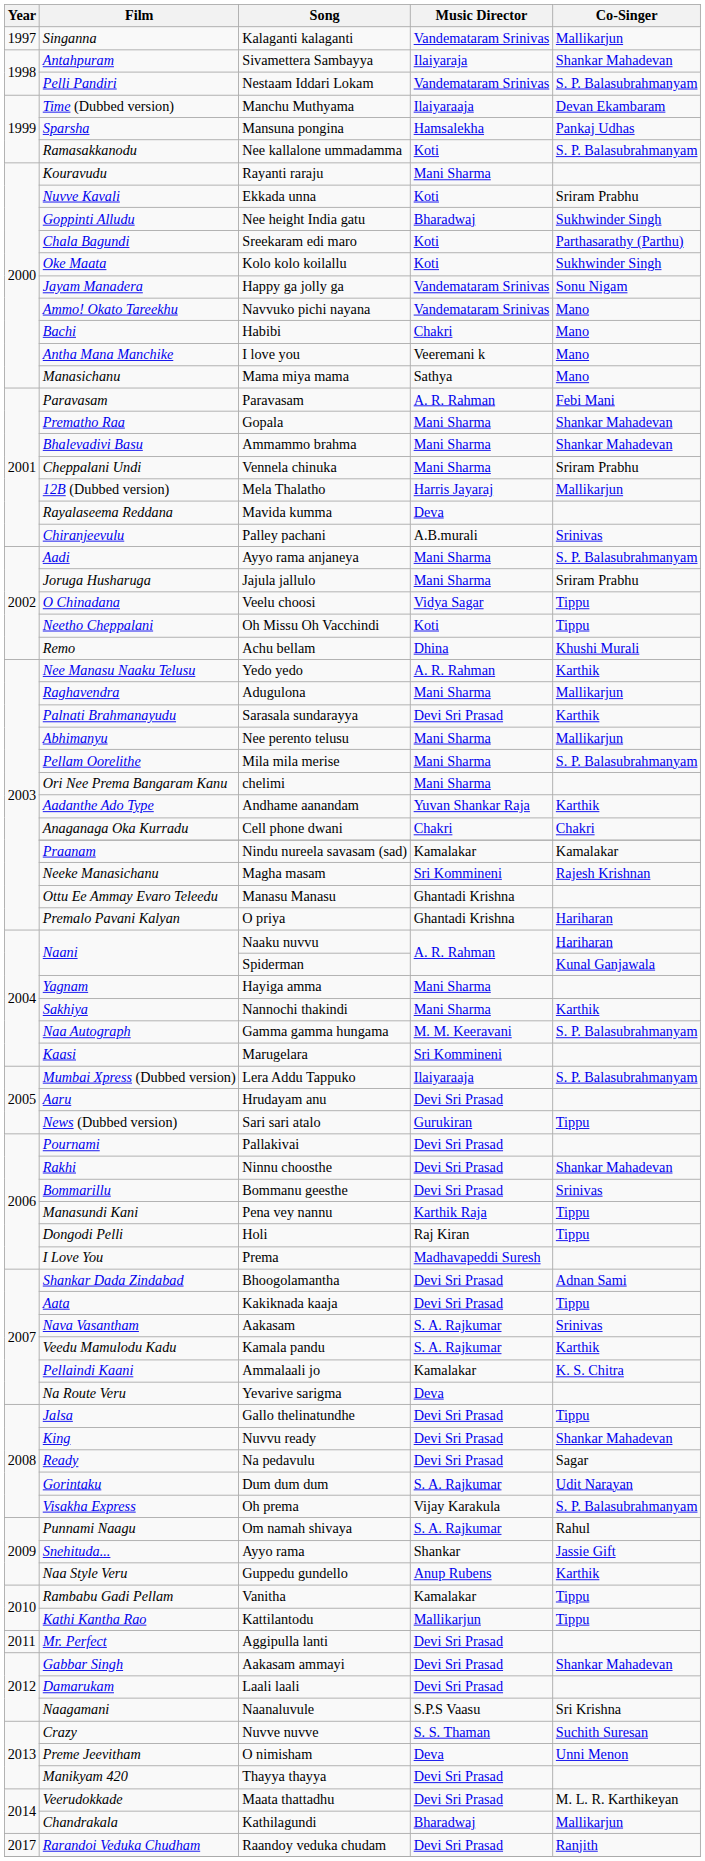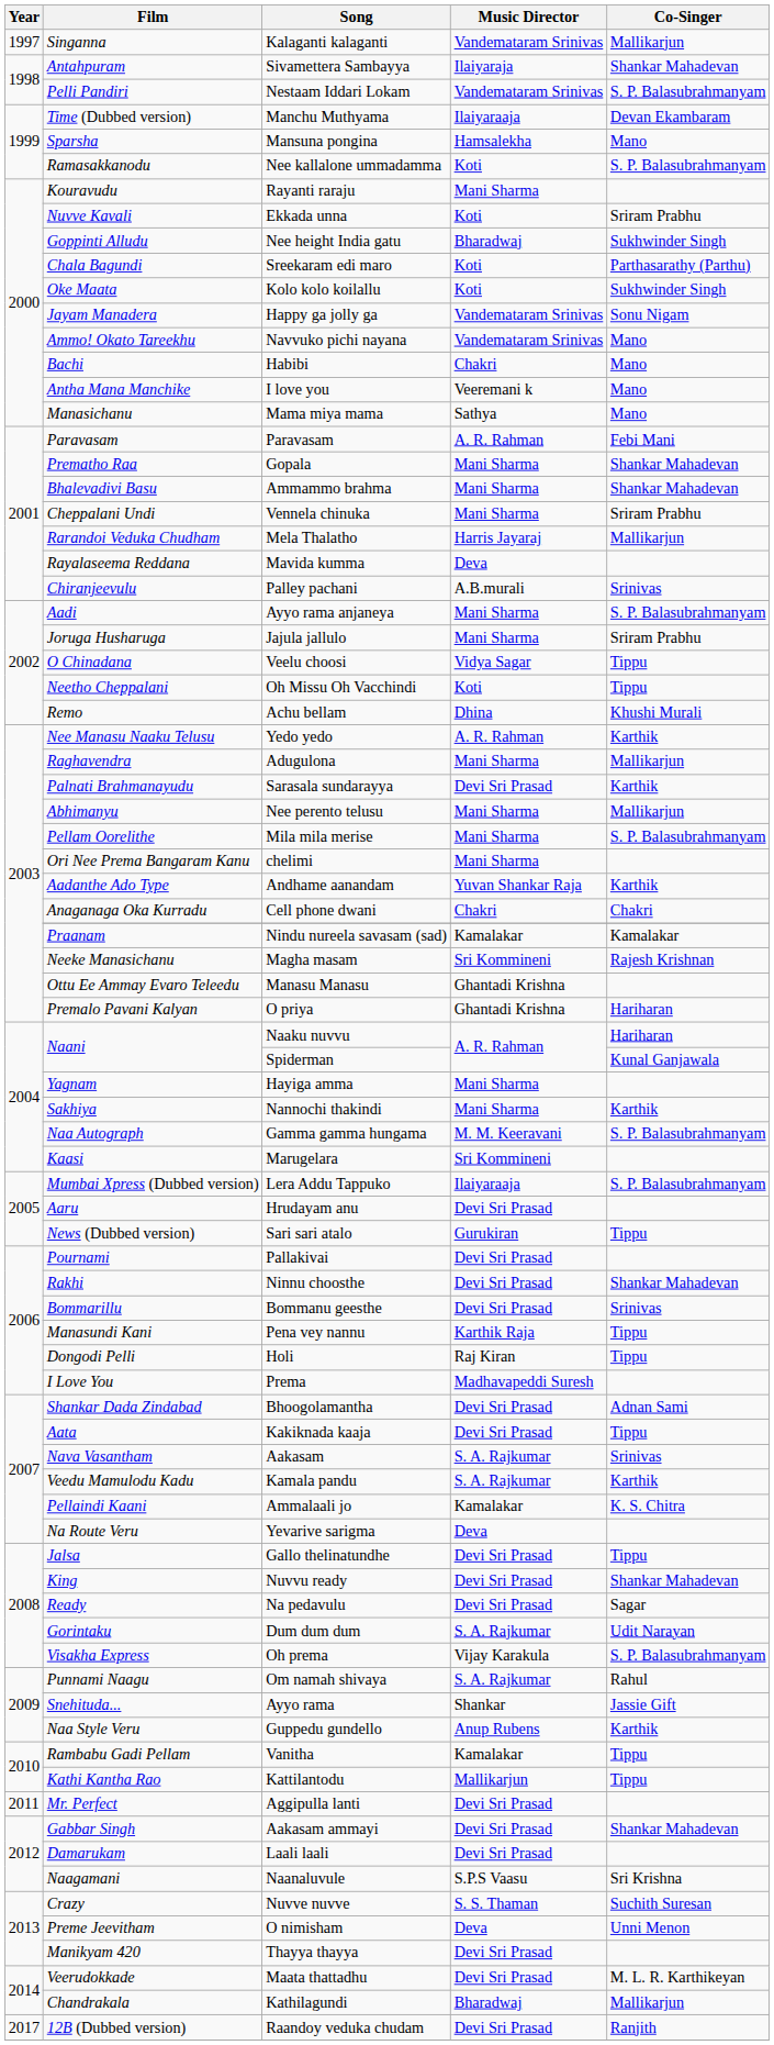 <table class="wikitable">
 <tr>
 <th>Year</th>
 <th>Film</th>
 <th>Song</th>
 <th>Music Director</th>
 <th>Co-Singer</th>
 </tr>
 <tr>
 <td>1997</td>
 <td><em>Singanna</em></td>
 <td>Kalaganti kalaganti</td>
 <td><a href='#'>Vandemataram Srinivas</a></td>
 <td><a href='#'>Mallikarjun</a></td>
 </tr>
 <tr>
 <td rowspan="2">1998</td>
 <td><em><a href='#'>Antahpuram</a></em></td>
 <td>Sivamettera Sambayya</td>
 <td><a href='#'>Ilaiyaraja</a></td>
 <td><a href='#'>Shankar Mahadevan</a></td>
 </tr>
 <tr>
 <td><em><a href='#'>Pelli Pandiri</a></em></td>
 <td>Nestaam Iddari Lokam</td>
 <td><a href='#'>Vandemataram Srinivas</a></td>
 <td><a href='#'>S. P. Balasubrahmanyam</a></td>
 </tr>
 <tr>
 <td rowspan="3">1999</td>
 <td><em><a href='#'>Time</a></em> (Dubbed version)</td>
 <td>Manchu Muthyama</td>
 <td><a href='#'>Ilaiyaraaja</a></td>
 <td><a href='#'>Devan Ekambaram</a></td>
 </tr>
 <tr>
 <td><a href='#'><em>Sparsha</em></a></td>
 <td>Mansuna pongina</td>
 <td><a href='#'>Hamsalekha</a></td>
-<td><a href='#'>Pankaj Udhas</a></td>
+<td><a href='#'>Mano</a></td>
 </tr>
 <tr>
 <td><em>Ramasakkanodu</em></td>
 <td>Nee kallalone ummadamma</td>
 <td><a href='#'>Koti</a></td>
 <td><a href='#'>S. P. Balasubrahmanyam</a></td>
 </tr>
 <tr>
 <td rowspan="10">2000</td>
 <td><em>Kouravudu</em></td>
 <td>Rayanti raraju</td>
 <td><a href='#'>Mani Sharma</a></td>
 <td></td>
 </tr>
 <tr>
 <td><em><a href='#'>Nuvve Kavali</a></em></td>
 <td>Ekkada unna</td>
 <td><a href='#'>Koti</a></td>
 <td>Sriram Prabhu</td>
 </tr>
 <tr>
 <td><em><a href='#'>Goppinti Alludu</a></em></td>
 <td>Nee height India gatu</td>
 <td><a href='#'>Bharadwaj</a></td>
 <td><a href='#'>Sukhwinder Singh</a></td>
 </tr>
 <tr>
 <td><em><a href='#'>Chala Bagundi</a></em></td>
 <td>Sreekaram edi maro</td>
 <td><a href='#'>Koti</a></td>
 <td><a href='#'>Parthasarathy (Parthu)</a></td>
 </tr>
 <tr>
 <td><em><a href='#'>Oke Maata</a></em></td>
 <td>Kolo kolo koilallu</td>
 <td><a href='#'>Koti</a></td>
 <td><a href='#'>Sukhwinder Singh</a></td>
 </tr>
 <tr>
 <td><em><a href='#'>Jayam Manadera</a></em></td>
 <td>Happy ga jolly ga</td>
 <td><a href='#'>Vandemataram Srinivas</a></td>
 <td><a href='#'>Sonu Nigam</a></td>
 </tr>
 <tr>
 <td><em><a href='#'>Ammo! Okato Tareekhu</a></em></td>
 <td>Navvuko pichi nayana</td>
 <td><a href='#'>Vandemataram Srinivas</a></td>
 <td><a href='#'>Mano</a></td>
 </tr>
 <tr>
 <td><a href='#'><em>Bachi</em></a></td>
 <td>Habibi</td>
 <td><a href='#'>Chakri</a></td>
 <td><a href='#'>Mano</a></td>
 </tr>
 <tr>
 <td><em><a href='#'>Antha Mana Manchike</a></em></td>
 <td>I love you</td>
 <td>Veeremani k</td>
 <td><a href='#'>Mano</a></td>
 </tr>
 <tr>
 <td><em>Manasichanu</em></td>
 <td>Mama miya mama</td>
 <td>Sathya</td>
 <td><a href='#'>Mano</a></td>
 </tr>
 <tr>
 <td rowspan="7">2001</td>
 <td><em>Paravasam</em></td>
 <td>Paravasam</td>
 <td><a href='#'>A. R. Rahman</a></td>
 <td><a href='#'>Febi Mani</a></td>
 </tr>
 <tr>
 <td><em><a href='#'>Prematho Raa</a></em></td>
 <td>Gopala</td>
 <td><a href='#'>Mani Sharma</a></td>
 <td><a href='#'>Shankar Mahadevan</a></td>
 </tr>
 <tr>
 <td><em><a href='#'>Bhalevadivi Basu</a></em></td>
 <td>Ammammo brahma</td>
 <td><a href='#'>Mani Sharma</a></td>
 <td><a href='#'>Shankar Mahadevan</a></td>
 </tr>
 <tr>
 <td><em>Cheppalani Undi</em></td>
 <td>Vennela chinuka</td>
 <td><a href='#'>Mani Sharma</a></td>
 <td>Sriram Prabhu</td>
 </tr>
 <tr>
-<td><em><a href='#'>12B</a></em> (Dubbed version)</td>
+<td><em><a href='#'>Rarandoi Veduka Chudham</a></em></td>
 <td>Mela Thalatho</td>
 <td><a href='#'>Harris Jayaraj</a></td>
 <td><a href='#'>Mallikarjun</a></td>
 </tr>
 <tr>
 <td><em>Rayalaseema Reddana</em></td>
 <td>Mavida kumma</td>
 <td><a href='#'>Deva</a></td>
 <td></td>
 </tr>
 <tr>
 <td><a href='#'><em>Chiranjeevulu</em></a></td>
 <td>Palley pachani</td>
 <td>A.B.murali</td>
 <td><a href='#'>Srinivas</a></td>
 </tr>
 <tr>
 <td rowspan="5">2002</td>
 <td><a href='#'><em>Aadi</em></a></td>
 <td>Ayyo rama anjaneya</td>
 <td><a href='#'>Mani Sharma</a></td>
 <td><a href='#'>S. P. Balasubrahmanyam</a></td>
 </tr>
 <tr>
 <td><em>Joruga Husharuga</em></td>
 <td>Jajula jallulo</td>
 <td><a href='#'>Mani Sharma</a></td>
 <td>Sriram Prabhu</td>
 </tr>
 <tr>
 <td><em><a href='#'>O Chinadana</a></em></td>
 <td>Veelu choosi</td>
 <td><a href='#'>Vidya Sagar</a></td>
 <td><a href='#'>Tippu</a></td>
 </tr>
 <tr>
 <td><em><a href='#'>Neetho Cheppalani</a></em></td>
 <td>Oh Missu Oh Vacchindi</td>
 <td><a href='#'>Koti</a></td>
 <td><a href='#'>Tippu</a></td>
 </tr>
 <tr>
 <td><em>Remo</em></td>
 <td>Achu bellam</td>
 <td><a href='#'>Dhina</a></td>
 <td><a href='#'>Khushi Murali</a></td>
 </tr>
 <tr>
 <td rowspan="13">2003</td>
 <td><em><a href='#'>Nee Manasu Naaku Telusu</a></em></td>
 <td>Yedo yedo</td>
 <td><a href='#'>A. R. Rahman</a></td>
 <td><a href='#'>Karthik</a></td>
 </tr>
 <tr>
 <td><a href='#'><em>Raghavendra</em></a></td>
 <td>Adugulona</td>
 <td><a href='#'>Mani Sharma</a></td>
 <td><a href='#'>Mallikarjun</a></td>
 </tr>
 <tr>
 <td><em><a href='#'>Palnati Brahmanayudu</a></em></td>
 <td>Sarasala sundarayya</td>
 <td><a href='#'>Devi Sri Prasad</a></td>
 <td><a href='#'>Karthik</a></td>
 </tr>
 <tr>
 <td><a href='#'><em>Abhimanyu</em></a></td>
 <td>Nee perento telusu</td>
 <td><a href='#'>Mani Sharma</a></td>
 <td><a href='#'>Mallikarjun</a></td>
 </tr>
 <tr>
 <td><em><a href='#'>Pellam Oorelithe</a></em></td>
 <td>Mila mila merise</td>
 <td><a href='#'>Mani Sharma</a></td>
 <td><a href='#'>S. P. Balasubrahmanyam</a></td>
 </tr>
 <tr>
 <td><em>Ori Nee Prema Bangaram Kanu</em></td>
 <td>chelimi</td>
 <td><a href='#'>Mani Sharma</a></td>
 <td></td>
 </tr>
 <tr>
 <td><em><a href='#'>Aadanthe Ado Type</a></em></td>
 <td>Andhame aanandam</td>
 <td><a href='#'>Yuvan Shankar Raja</a></td>
 <td><a href='#'>Karthik</a></td>
 </tr>
 <tr>
 <td><em>Anaganaga Oka Kurradu</em></td>
 <td>Cell phone dwani</td>
 <td><a href='#'>Chakri</a></td>
 <td><a href='#'>Chakri</a></td>
 </tr>
 <tr>
 </tr>
 <tr>
 <td><em><a href='#'>Praanam</a></em></td>
 <td>Nindu nureela savasam (sad)</td>
 <td>Kamalakar</td>
 <td>Kamalakar</td>
 </tr>
 <tr>
 <td><em>Neeke Manasichanu</em></td>
 <td>Magha masam</td>
 <td><a href='#'>Sri Kommineni</a></td>
 <td><a href='#'>Rajesh Krishnan</a></td>
 </tr>
 <tr>
 <td><em>Ottu Ee Ammay Evaro Teleedu</em></td>
 <td>Manasu Manasu</td>
 <td>Ghantadi Krishna</td>
 <td></td>
 </tr>
 <tr>
 <td><em>Premalo Pavani Kalyan</em></td>
 <td>O priya</td>
 <td>Ghantadi Krishna</td>
 <td><a href='#'>Hariharan</a></td>
 </tr>
 <tr>
 <td rowspan="6">2004</td>
 <td rowspan="2"><em><a href='#'>Naani</a></em></td>
 <td>Naaku nuvvu</td>
 <td rowspan="2"><a href='#'>A. R. Rahman</a></td>
 <td><a href='#'>Hariharan</a></td>
 </tr>
 <tr>
 <td>Spiderman</td>
 <td><a href='#'>Kunal Ganjawala</a></td>
 </tr>
 <tr>
 <td><a href='#'><em>Yagnam</em></a></td>
 <td>Hayiga amma</td>
 <td><a href='#'>Mani Sharma</a></td>
 <td></td>
 </tr>
 <tr>
 <td><em><a href='#'>Sakhiya</a></em></td>
 <td>Nannochi thakindi</td>
 <td><a href='#'>Mani Sharma</a></td>
 <td><a href='#'>Karthik</a></td>
 </tr>
 <tr>
 <td><em><a href='#'>Naa Autograph</a></em></td>
 <td>Gamma gamma hungama</td>
 <td><a href='#'>M. M. Keeravani</a></td>
 <td><a href='#'>S. P. Balasubrahmanyam</a></td>
 </tr>
 <tr>
 <td><a href='#'><em>Kaasi</em></a></td>
 <td>Marugelara</td>
 <td><a href='#'>Sri Kommineni</a></td>
 <td></td>
 </tr>
 <tr>
 <td rowspan="3">2005</td>
 <td><em><a href='#'>Mumbai Xpress</a></em> (Dubbed version)</td>
 <td>Lera Addu Tappuko</td>
 <td><a href='#'>Ilaiyaraaja</a></td>
 <td><a href='#'>S. P. Balasubrahmanyam</a></td>
 </tr>
 <tr>
 <td><a href='#'><em>Aaru</em></a></td>
 <td>Hrudayam anu</td>
 <td><a href='#'>Devi Sri Prasad</a></td>
 <td></td>
 </tr>
 <tr>
 <td><em><a href='#'>News</a></em> (Dubbed version)</td>
 <td>Sari sari atalo</td>
 <td><a href='#'>Gurukiran</a></td>
 <td><a href='#'>Tippu</a></td>
 </tr>
 <tr>
 <td rowspan="6">2006</td>
 <td><a href='#'><em>Pournami</em></a></td>
 <td>Pallakivai</td>
 <td><a href='#'>Devi Sri Prasad</a></td>
 <td></td>
 </tr>
 <tr>
 <td><a href='#'><em>Rakhi</em></a></td>
 <td>Ninnu choosthe</td>
 <td><a href='#'>Devi Sri Prasad</a></td>
 <td><a href='#'>Shankar Mahadevan</a></td>
 </tr>
 <tr>
 <td><em><a href='#'>Bommarillu</a></em></td>
 <td>Bommanu geesthe</td>
 <td><a href='#'>Devi Sri Prasad</a></td>
 <td><a href='#'>Srinivas</a></td>
 </tr>
 <tr>
 <td><em>Manasundi Kani</em></td>
 <td>Pena vey nannu</td>
 <td><a href='#'>Karthik Raja</a></td>
 <td><a href='#'>Tippu</a></td>
 </tr>
 <tr>
 <td><em>Dongodi Pelli</em></td>
 <td>Holi</td>
 <td>Raj Kiran</td>
 <td><a href='#'>Tippu</a></td>
 </tr>
 <tr>
 <td><em>I Love You</em></td>
 <td>Prema</td>
 <td><a href='#'>Madhavapeddi Suresh</a></td>
 <td></td>
 </tr>
 <tr>
 <td rowspan="6">2007</td>
 <td><em><a href='#'>Shankar Dada Zindabad</a></em></td>
 <td>Bhoogolamantha</td>
 <td><a href='#'>Devi Sri Prasad</a></td>
 <td><a href='#'>Adnan Sami</a></td>
 </tr>
 <tr>
 <td><a href='#'><em>Aata</em></a></td>
 <td>Kakiknada kaaja</td>
 <td><a href='#'>Devi Sri Prasad</a></td>
 <td><a href='#'>Tippu</a></td>
 </tr>
 <tr>
 <td><em><a href='#'>Nava Vasantham</a></em></td>
 <td>Aakasam</td>
 <td><a href='#'>S. A. Rajkumar</a></td>
 <td><a href='#'>Srinivas</a></td>
 </tr>
 <tr>
 <td><em>Veedu Mamulodu Kadu</em></td>
 <td>Kamala pandu</td>
 <td><a href='#'>S. A. Rajkumar</a></td>
 <td><a href='#'>Karthik</a></td>
 </tr>
 <tr>
 <td><em><a href='#'>Pellaindi Kaani</a></em></td>
 <td>Ammalaali jo</td>
 <td>Kamalakar</td>
 <td><a href='#'>K. S. Chitra</a></td>
 </tr>
 <tr>
 <td><em>Na Route Veru</em></td>
 <td>Yevarive sarigma</td>
 <td><a href='#'>Deva</a></td>
 <td></td>
 </tr>
 <tr>
 <td rowspan="5">2008</td>
 <td><em><a href='#'>Jalsa</a></em></td>
 <td>Gallo thelinatundhe</td>
 <td><a href='#'>Devi Sri Prasad</a></td>
 <td><a href='#'>Tippu</a></td>
 </tr>
 <tr>
 <td><a href='#'><em>King</em></a></td>
 <td>Nuvvu ready</td>
 <td><a href='#'>Devi Sri Prasad</a></td>
 <td><a href='#'>Shankar Mahadevan</a></td>
 </tr>
 <tr>
 <td><a href='#'><em>Ready</em></a></td>
 <td>Na pedavulu</td>
 <td><a href='#'>Devi Sri Prasad</a></td>
 <td>Sagar</td>
 </tr>
 <tr>
 <td><a href='#'><em>Gorintaku</em></a></td>
 <td>Dum dum dum</td>
 <td><a href='#'>S. A. Rajkumar</a></td>
 <td><a href='#'>Udit Narayan</a></td>
 </tr>
 <tr>
 <td><a href='#'><em>Visakha Express</em></a></td>
 <td>Oh prema</td>
 <td>Vijay Karakula</td>
 <td><a href='#'>S. P. Balasubrahmanyam</a></td>
 </tr>
 <tr>
 <td rowspan="3">2009</td>
 <td><em>Punnami Naagu</em></td>
 <td>Om namah shivaya</td>
 <td><a href='#'>S. A. Rajkumar</a></td>
 <td>Rahul</td>
 </tr>
 <tr>
 <td><em><a href='#'>Snehituda...</a></em></td>
 <td>Ayyo rama</td>
 <td>Shankar</td>
 <td><a href='#'>Jassie Gift</a></td>
 </tr>
 <tr>
 <td><em>Naa Style Veru</em></td>
 <td>Guppedu gundello</td>
 <td><a href='#'>Anup Rubens</a></td>
 <td><a href='#'>Karthik</a></td>
 </tr>
 <tr>
 <td rowspan="2">2010</td>
 <td><em>Rambabu Gadi Pellam</em></td>
 <td>Vanitha</td>
 <td>Kamalakar</td>
 <td><a href='#'>Tippu</a></td>
 </tr>
 <tr>
 <td><em><a href='#'>Kathi Kantha Rao</a></em></td>
 <td>Kattilantodu</td>
 <td><a href='#'>Mallikarjun</a></td>
 <td><a href='#'>Tippu</a></td>
 </tr>
 <tr>
 <td>2011</td>
 <td><a href='#'><em>Mr. Perfect</em></a></td>
 <td>Aggipulla lanti</td>
 <td><a href='#'>Devi Sri Prasad</a></td>
 <td></td>
 </tr>
 <tr>
 <td rowspan="3">2012</td>
 <td><a href='#'><em>Gabbar Singh</em></a></td>
 <td>Aakasam ammayi</td>
 <td><a href='#'>Devi Sri Prasad</a></td>
 <td><a href='#'>Shankar Mahadevan</a></td>
 </tr>
 <tr>
 <td><a href='#'><em>Damarukam</em></a></td>
 <td>Laali laali</td>
 <td><a href='#'>Devi Sri Prasad</a></td>
 <td></td>
 </tr>
 <tr>
 <td><em>Naagamani</em></td>
 <td>Naanaluvule</td>
 <td>S.P.S Vaasu</td>
 <td>Sri Krishna</td>
 </tr>
 <tr>
 <td rowspan="3">2013</td>
 <td><em>Crazy</em></td>
 <td>Nuvve nuvve</td>
 <td><a href='#'>S. S. Thaman</a></td>
 <td><a href='#'>Suchith Suresan</a></td>
 </tr>
 <tr>
 <td><em>Preme Jeevitham</em></td>
 <td>O nimisham</td>
 <td><a href='#'>Deva</a></td>
 <td><a href='#'>Unni Menon</a></td>
 </tr>
 <tr>
 <td><em>Manikyam 420</em></td>
 <td>Thayya thayya</td>
 <td><a href='#'>Devi Sri Prasad</a></td>
 <td></td>
 </tr>
 <tr>
 <td rowspan="2">2014</td>
 <td><em>Veerudokkade</em></td>
 <td>Maata thattadhu</td>
 <td><a href='#'>Devi Sri Prasad</a></td>
 <td>M. L. R. Karthikeyan</td>
 </tr>
 <tr>
 <td><em>Chandrakala</em></td>
 <td>Kathilagundi</td>
 <td><a href='#'>Bharadwaj</a></td>
 <td><a href='#'>Mallikarjun</a></td>
 </tr>
 <tr>
 <td>2017</td>
-<td><em><a href='#'>Rarandoi Veduka Chudham</a></em></td>
+<td><em><a href='#'>12B</a></em> (Dubbed version)</td>
 <td>Raandoy veduka chudam</td>
 <td><a href='#'>Devi Sri Prasad</a></td>
 <td><a href='#'>Ranjith</a></td>
 </tr>
 <tr>
 </tr>
 </table>
